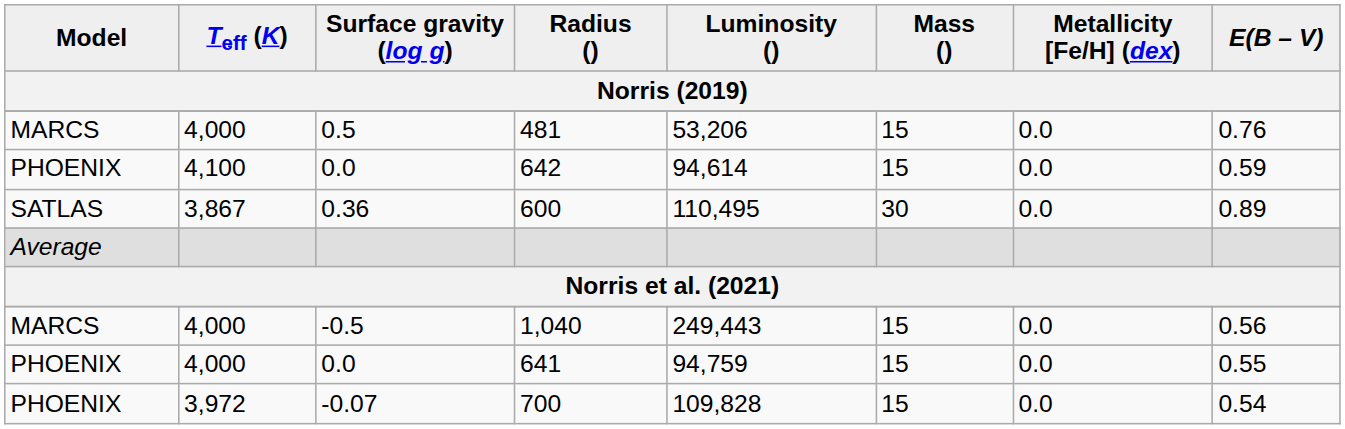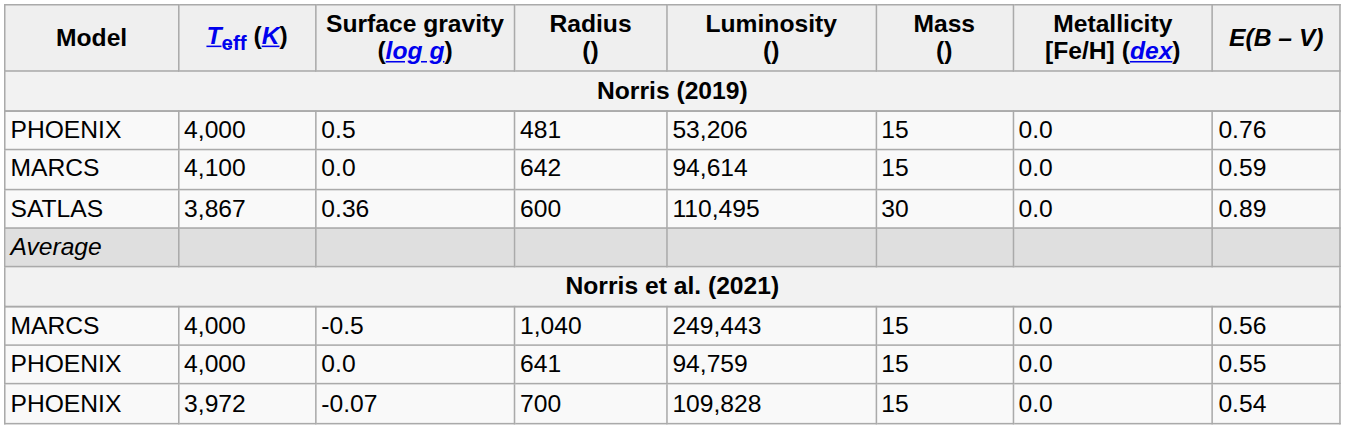 <table class="wikitable sortable">
 <tr>
 <th style="background:#efefef" width=200px>Model</th>
 <th style="background:#efefef" width=200px><a href='#'><em>T</em><sub>eff</sub></a> (<a href='#'><em>K</em></a>)</th>
 <th style="background:#efefef" width=300px>Surface gravity <br>(<a href='#'><em>log g</em></a>)<br></th>
 <th style="background:#efefef" width=200px>Radius <br>(<a href='#'></a>)<br></th>
 <th style="background:#efefef" width=250px>Luminosity <br>(<a href='#'></a>)<br></th>
 <th style="background:#efefef" width=200px>Mass <br>(<a href='#'></a>)<br></th>
 <th style="background:#efefef" width=250px>Metallicity <br>[Fe/H] (<a href='#'><em>dex</em></a>)</th>
 <th style="background:#efefef" width=200px><em>E(B – V)</em></th>
 </tr>
 <tr>
 <th colspan="8">Norris (2019)</th>
 </tr>
 <tr>
 </tr>
 <tr>
-<td>MARCS</td>
+<td>PHOENIX</td>
 <td>4,000</td>
 <td>0.5</td>
 <td>481</td>
 <td>53,206</td>
 <td>15</td>
 <td>0.0</td>
 <td>0.76</td>
 </tr>
 <tr>
-<td>PHOENIX</td>
+<td>MARCS</td>
 <td>4,100</td>
 <td>0.0</td>
 <td>642</td>
 <td>94,614</td>
 <td>15</td>
 <td>0.0</td>
 <td>0.59</td>
 </tr>
 <tr>
 <td>SATLAS</td>
 <td>3,867</td>
 <td>0.36</td>
 <td>600</td>
 <td>110,495</td>
 <td>30</td>
 <td>0.0</td>
 <td>0.89</td>
 </tr>
 <tr style="background:#dfdfdf">
 <td><em>Average</em></td>
 <td><em></em></td>
 <td><em></em></td>
 <td><em></em></td>
 <td><em></em></td>
 <td><em></em></td>
 <td><em></em></td>
 <td><em></em></td>
 </tr>
 <tr>
 <th colspan="8">Norris et al. (2021)</th>
 </tr>
 <tr>
 </tr>
 <tr>
 <td>MARCS</td>
 <td>4,000</td>
 <td>-0.5</td>
 <td>1,040</td>
 <td>249,443</td>
 <td>15</td>
 <td>0.0</td>
 <td>0.56</td>
 </tr>
 <tr>
 <td>PHOENIX</td>
 <td>4,000</td>
 <td>0.0</td>
 <td>641</td>
 <td>94,759</td>
 <td>15</td>
 <td>0.0</td>
 <td>0.55</td>
 </tr>
 <tr>
 <td>PHOENIX</td>
 <td>3,972</td>
 <td>-0.07</td>
 <td>700</td>
 <td>109,828</td>
 <td>15</td>
 <td>0.0</td>
 <td>0.54</td>
 </tr>
 </table>
